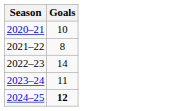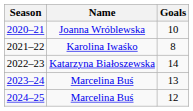 <table class="wikitable" style="text-align: center">
 <tr>
 <th>Season</th>
+<th>Name</th>
 <th>Goals</th>
 </tr>
 <tr>
 <td><a href='#'>2020–21</a></td>
+<td><a href='#'>Joanna Wróblewska</a></td>
 <td>10</td>
 </tr>
 <tr>
 <td>2021–22</td>
+<td><a href='#'>Karolina Iwaśko</a></td>
 <td>8</td>
 </tr>
 <tr>
 <td>2022–23</td>
+<td><a href='#'>Katarzyna Białoszewska</a></td>
 <td>14</td>
 </tr>
 <tr>
 <td><a href='#'>2023–24</a></td>
-<td>11</td>
+<td><a href='#'>Marcelina Buś</a></td>
+<td>13</td>
 </tr>
 <tr>
 <td><a href='#'>2024–25</a></td>
-<td><strong>12</strong></td>
+<td><a href='#'>Marcelina Buś</a></td>
+<td>12</td>
 </tr>
 </table>
